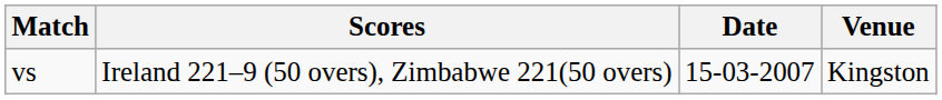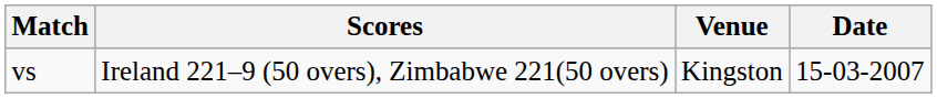 <table class="wikitable">
 <tr>
 <th>Match</th>
 <th>Scores</th>
+<th>Venue</th>
 <th>Date</th>
-<th>Venue</th>
 </tr>
 <tr>
 <td> vs </td>
 <td>Ireland 221–9 (50 overs), Zimbabwe 221(50 overs)</td>
+<td>Kingston</td>
 <td>15-03-2007</td>
-<td>Kingston</td>
 </tr>
 </table>
